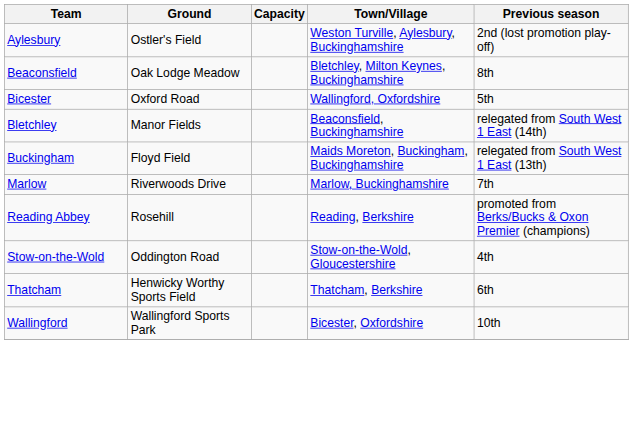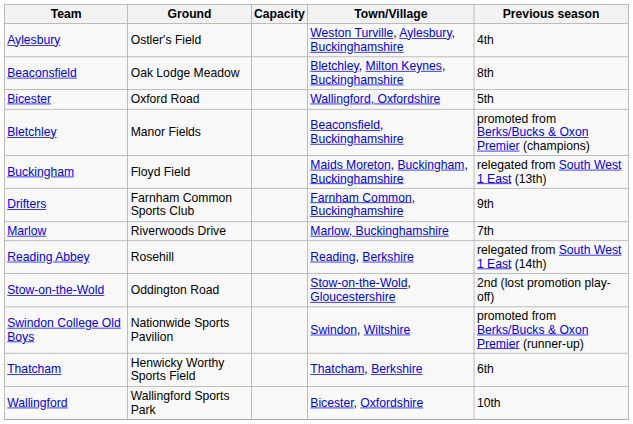 <table class="wikitable sortable" width=65%>
 <tr>
 <th width=20%>Team</th>
 <th width=20%>Ground</th>
 <th width=8%>Capacity</th>
 <th width=27%>Town/Village</th>
 <th width=25%>Previous season</th>
 </tr>
 <tr>
 <td><a href='#'>Aylesbury</a></td>
 <td>Ostler's Field</td>
 <td></td>
 <td><a href='#'>Weston Turville</a>, <a href='#'>Aylesbury</a>, <a href='#'>Buckinghamshire</a></td>
-<td>2nd (lost promotion play-off)</td>
+<td>4th</td>
 </tr>
 <tr>
 <td><a href='#'>Beaconsfield</a></td>
 <td>Oak Lodge Meadow</td>
 <td></td>
 <td><a href='#'>Bletchley</a>, <a href='#'>Milton Keynes</a>, <a href='#'>Buckinghamshire</a></td>
 <td>8th</td>
 </tr>
 <tr>
 <td><a href='#'>Bicester</a></td>
 <td>Oxford Road</td>
 <td></td>
 <td><a href='#'>Wallingford, Oxfordshire</a></td>
 <td>5th</td>
 </tr>
 <tr>
 <td><a href='#'>Bletchley</a></td>
 <td>Manor Fields</td>
 <td></td>
 <td><a href='#'>Beaconsfield</a>, <a href='#'>Buckinghamshire</a></td>
-<td>relegated from <a href='#'>South West 1 East</a> (14th)</td>
+<td>promoted from <a href='#'>Berks/Bucks & Oxon Premier</a> (champions)</td>
 </tr>
 <tr>
 <td><a href='#'>Buckingham</a></td>
 <td>Floyd Field</td>
 <td></td>
 <td><a href='#'>Maids Moreton</a>, <a href='#'>Buckingham</a>, <a href='#'>Buckinghamshire</a></td>
 <td>relegated from <a href='#'>South West 1 East</a> (13th)</td>
+</tr>
+<tr>
+<td><a href='#'>Drifters</a></td>
+<td>Farnham Common Sports Club</td>
+<td></td>
+<td><a href='#'>Farnham Common</a>, <a href='#'>Buckinghamshire</a></td>
+<td>9th</td>
 </tr>
 <tr>
 <td><a href='#'>Marlow</a></td>
 <td>Riverwoods Drive</td>
 <td></td>
 <td><a href='#'>Marlow, Buckinghamshire</a></td>
 <td>7th</td>
 </tr>
 <tr>
 <td><a href='#'>Reading Abbey</a></td>
 <td>Rosehill</td>
 <td></td>
 <td><a href='#'>Reading</a>, <a href='#'>Berkshire</a></td>
-<td>promoted from <a href='#'>Berks/Bucks & Oxon Premier</a> (champions)</td>
+<td>relegated from <a href='#'>South West 1 East</a> (14th)</td>
 </tr>
 <tr>
 <td><a href='#'>Stow-on-the-Wold</a></td>
 <td>Oddington Road</td>
 <td></td>
 <td><a href='#'>Stow-on-the-Wold</a>, <a href='#'>Gloucestershire</a></td>
-<td>4th</td>
+<td>2nd (lost promotion play-off)</td>
+</tr>
+<tr>
+<td><a href='#'>Swindon College Old Boys</a></td>
+<td>Nationwide Sports Pavilion</td>
+<td></td>
+<td><a href='#'>Swindon</a>, <a href='#'>Wiltshire</a></td>
+<td>promoted from <a href='#'>Berks/Bucks & Oxon Premier</a> (runner-up)</td>
 </tr>
 <tr>
 <td><a href='#'>Thatcham</a></td>
 <td>Henwicky Worthy Sports Field</td>
 <td></td>
 <td><a href='#'>Thatcham</a>, <a href='#'>Berkshire</a></td>
 <td>6th</td>
 </tr>
 <tr>
 <td><a href='#'>Wallingford</a></td>
 <td>Wallingford Sports Park</td>
 <td></td>
 <td><a href='#'>Bicester</a>, <a href='#'>Oxfordshire</a></td>
 <td>10th</td>
 </tr>
 <tr>
 </tr>
 </table>
